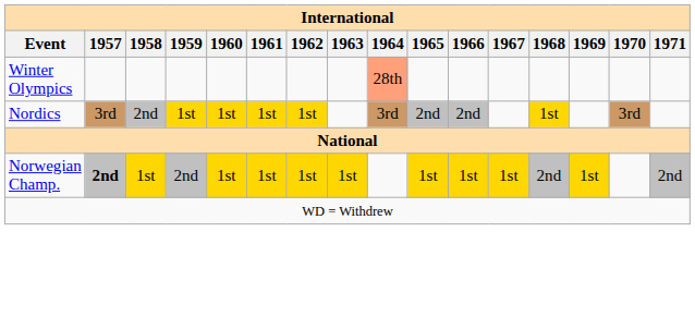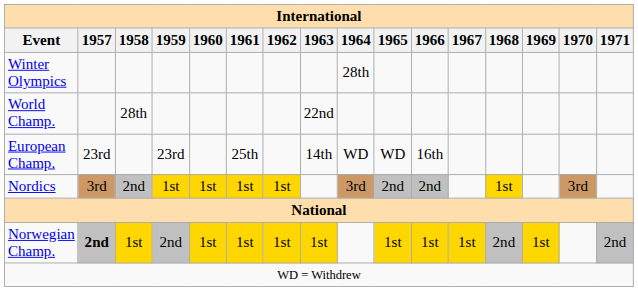 <table class="wikitable" style="text-align:center">
 <tr>
 <th style="background-color: #ffdead; " colspan=16 align=center>International</th>
 </tr>
 <tr>
 <th>Event</th>
 <th>1957</th>
 <th>1958</th>
 <th>1959</th>
 <th>1960</th>
 <th>1961</th>
 <th>1962</th>
 <th>1963</th>
 <th>1964</th>
 <th>1965</th>
 <th>1966</th>
 <th>1967</th>
 <th>1968</th>
 <th>1969</th>
 <th>1970</th>
 <th>1971</th>
 </tr>
 <tr>
 <td align=left><a href='#'>Winter Olympics</a></td>
 <td></td>
 <td></td>
 <td></td>
 <td></td>
 <td></td>
 <td></td>
 <td></td>
-<td style="background: lightsalmon;">28th</td>
+<td>28th</td>
 <td></td>
 <td></td>
+<td></td>
+<td></td>
+<td></td>
+<td></td>
+<td></td>
+</tr>
+<tr>
+<td align=left><a href='#'>World Champ.</a></td>
+<td></td>
+<td>28th</td>
+<td></td>
+<td></td>
+<td></td>
+<td></td>
+<td>22nd</td>
+<td></td>
+<td></td>
+<td></td>
+<td></td>
+<td></td>
+<td></td>
+<td></td>
+<td></td>
+</tr>
+<tr>
+<td align=left><a href='#'>European Champ.</a></td>
+<td>23rd</td>
+<td></td>
+<td>23rd</td>
+<td></td>
+<td>25th</td>
+<td></td>
+<td>14th</td>
+<td>WD</td>
+<td>WD</td>
+<td>16th</td>
 <td></td>
 <td></td>
 <td></td>
 <td></td>
 <td></td>
 </tr>
 <tr>
 <td align=left><a href='#'>Nordics</a></td>
 <td bgcolor=cc9966>3rd</td>
 <td bgcolor=silver>2nd</td>
 <td bgcolor=gold>1st</td>
 <td bgcolor=gold>1st</td>
 <td bgcolor=gold>1st</td>
 <td bgcolor=gold>1st</td>
 <td></td>
 <td bgcolor=cc9966>3rd</td>
 <td bgcolor=silver>2nd</td>
 <td bgcolor=silver>2nd</td>
 <td></td>
 <td bgcolor=gold>1st</td>
 <td></td>
 <td bgcolor=cc9966>3rd</td>
 <td></td>
 </tr>
 <tr>
 <th style="background-color: #ffdead; " colspan=16 align=center>National</th>
 </tr>
 <tr>
 <td align=left><a href='#'>Norwegian Champ.</a></td>
 <td bgcolor=silver><strong>2nd</strong></td>
 <td bgcolor=gold>1st</td>
 <td bgcolor=silver>2nd</td>
 <td bgcolor=gold>1st</td>
 <td bgcolor=gold>1st</td>
 <td bgcolor=gold>1st</td>
 <td bgcolor=gold>1st</td>
 <td></td>
 <td bgcolor=gold>1st</td>
 <td bgcolor=gold>1st</td>
 <td bgcolor="gold">1st</td>
 <td bgcolor=silver>2nd</td>
 <td bgcolor=gold>1st</td>
 <td></td>
 <td bgcolor=silver>2nd</td>
 </tr>
 <tr>
 <td colspan=16 align=center><small> WD = Withdrew </small></td>
 </tr>
 </table>
